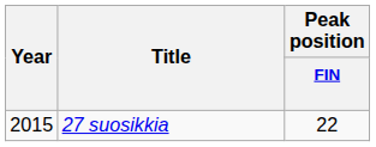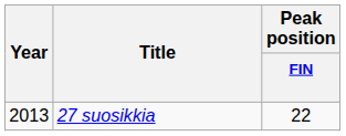 <table class="wikitable">
 <tr>
 <th align="center" rowspan="2">Year</th>
 <th align="center" rowspan="2" width="180">Title</th>
 <th align="center" colspan="1">Peak position</th>
 </tr>
 <tr>
 <th width="20"><small><a href='#'>FIN</a></small><br><br></th>
 </tr>
 <tr>
-<td align="center">2015</td>
+<td align="center">2013</td>
 <td><em><a href='#'>27 suosikkia</a></em></td>
 <td align="center">22</td>
 </tr>
 </table>
